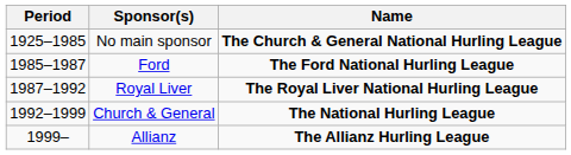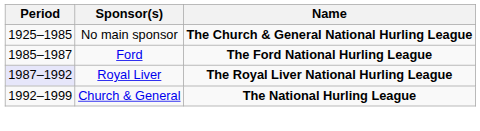 <table class="wikitable" style="text-align:center;margin-left:1em">
 <tr>
 <th>Period</th>
 <th>Sponsor(s)</th>
 <th>Name</th>
 </tr>
 <tr>
 <td>1925–1985</td>
 <td>No main sponsor</td>
 <td><strong>The Church & General National Hurling League</strong></td>
 </tr>
 <tr>
 <td>1985–1987</td>
 <td> <a href='#'>Ford</a></td>
 <td><strong>The Ford National Hurling League</strong></td>
 </tr>
 <tr>
-<td>1987–1992</td>
+<td style="background: lavender;">1987–1992</td>
 <td> <a href='#'>Royal Liver</a></td>
 <td><strong>The Royal Liver National Hurling League</strong></td>
 </tr>
 <tr>
 <td>1992–1999</td>
 <td> <a href='#'>Church & General</a></td>
 <td><strong>The National Hurling League</strong></td>
 </tr>
-<tr>
-<td>1999–</td>
-<td> <a href='#'>Allianz</a></td>
-<td><strong>The Allianz Hurling League</strong></td>
-</tr>
 </table>
